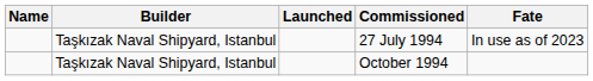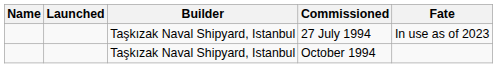 <table class="wikitable">
 <tr>
 <th>Name</th>
+<th>Launched</th>
 <th>Builder</th>
-<th>Launched</th>
 <th>Commissioned</th>
 <th>Fate</th>
 </tr>
 <tr>
 <td></td>
+<td></td>
 <td> Taşkızak Naval Shipyard, Istanbul</td>
-<td></td>
 <td>27 July 1994</td>
 <td>In use as of 2023</td>
 </tr>
 <tr>
 <td></td>
+<td></td>
 <td> Taşkızak Naval Shipyard, Istanbul</td>
-<td></td>
 <td>October 1994</td>
 <td></td>
 </tr>
 </table>
